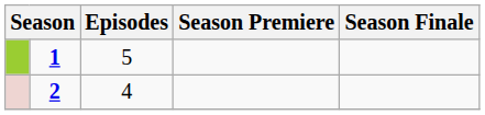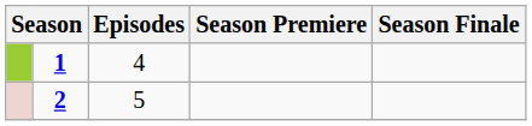 <table class="wikitable">
 <tr>
 <th colspan="2">Season</th>
 <th>Episodes</th>
 <th>Season Premiere</th>
 <th>Season Finale</th>
 </tr>
 <tr>
 <td style="background:#9ACD32; height:5px;"></td>
 <td style="text-align:center;"><strong><a href='#'>1</a></strong></td>
-<td style="text-align:center;">5</td>
+<td style="text-align:center;">4</td>
 <td style="text-align:center;"></td>
 <td style="text-align:center;"></td>
 </tr>
 <tr>
 <td style="background:#EED5D2; height:5px;"></td>
 <td style="text-align:center;"><strong><a href='#'>2</a></strong></td>
-<td style="text-align:center;">4</td>
+<td style="text-align:center;">5</td>
 <td style="text-align:center;"></td>
 <td style="text-align:center;"></td>
 </tr>
 <tr>
 </tr>
 </table>
